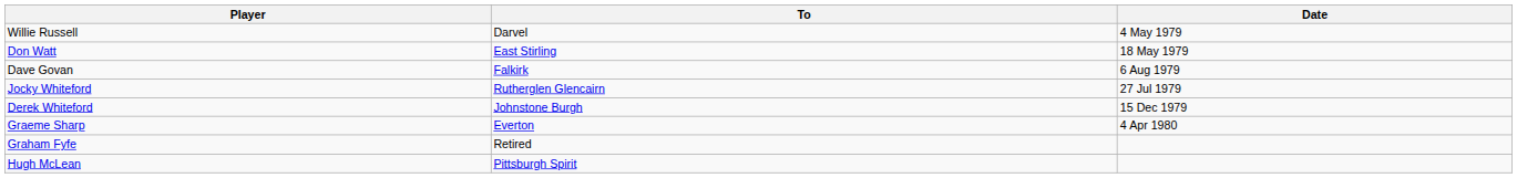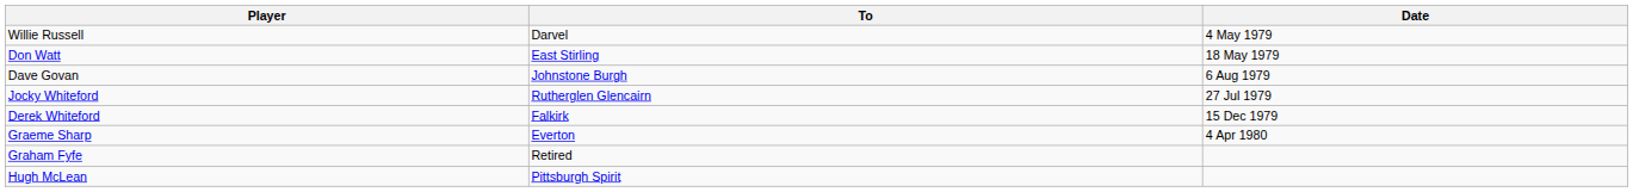 <table class="wikitable" style="text-align:center; font-size:95%;width:98%; text-align:left">
 <tr>
 <th>Player</th>
 <th>To</th>
 <th>Date</th>
 </tr>
 <tr>
 <td> Willie Russell</td>
 <td> Darvel</td>
 <td>4 May 1979</td>
 </tr>
 <tr>
 <td> <a href='#'>Don Watt</a></td>
 <td> <a href='#'>East Stirling</a></td>
 <td>18 May 1979</td>
 </tr>
 <tr>
 <td> Dave Govan</td>
-<td> <a href='#'>Falkirk</a></td>
+<td> <a href='#'>Johnstone Burgh</a></td>
 <td>6 Aug 1979</td>
 </tr>
 <tr>
 <td> <a href='#'>Jocky Whiteford</a></td>
 <td> <a href='#'>Rutherglen Glencairn</a></td>
 <td>27 Jul 1979</td>
 </tr>
 <tr>
 <td> <a href='#'>Derek Whiteford</a></td>
-<td> <a href='#'>Johnstone Burgh</a></td>
+<td> <a href='#'>Falkirk</a></td>
 <td>15 Dec 1979</td>
 </tr>
 <tr>
 <td> <a href='#'>Graeme Sharp</a></td>
 <td> <a href='#'>Everton</a></td>
 <td>4 Apr 1980</td>
 </tr>
 <tr>
 <td> <a href='#'>Graham Fyfe</a></td>
 <td> Retired</td>
 <td></td>
 </tr>
 <tr>
 <td> <a href='#'>Hugh McLean</a></td>
 <td> <a href='#'>Pittsburgh Spirit</a></td>
 <td></td>
 </tr>
 </table>
